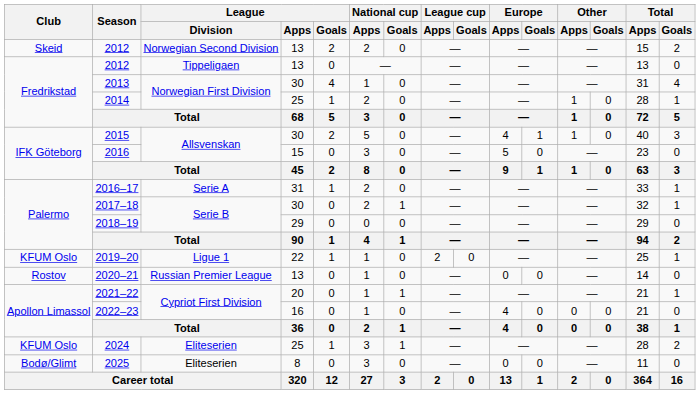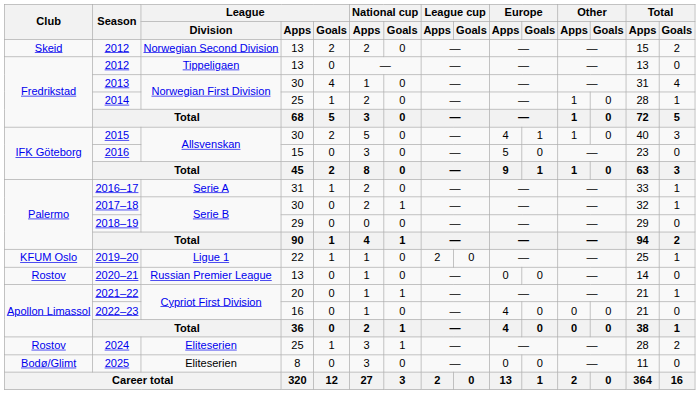 <table class="wikitable" style="text-align:center">
 <tr>
 <th rowspan=2>Club</th>
 <th rowspan=2>Season</th>
 <th colspan=3>League</th>
 <th colspan=2>National cup</th>
 <th colspan=2>League cup</th>
 <th colspan=2>Europe</th>
 <th colspan=2>Other</th>
 <th colspan=2>Total</th>
 </tr>
 <tr>
 <th>Division</th>
 <th>Apps</th>
 <th>Goals</th>
 <th>Apps</th>
 <th>Goals</th>
 <th>Apps</th>
 <th>Goals</th>
 <th>Apps</th>
 <th>Goals</th>
 <th>Apps</th>
 <th>Goals</th>
 <th>Apps</th>
 <th>Goals</th>
 </tr>
 <tr>
 <td><a href='#'>Skeid</a></td>
 <td><a href='#'>2012</a></td>
 <td><a href='#'>Norwegian Second Division</a></td>
 <td>13</td>
 <td>2</td>
 <td>2</td>
 <td>0</td>
 <td colspan=2>—</td>
 <td colspan=2>—</td>
 <td colspan=2>—</td>
 <td>15</td>
 <td>2</td>
 </tr>
 <tr>
 <td rowspan=4><a href='#'>Fredrikstad</a></td>
 <td><a href='#'>2012</a></td>
 <td><a href='#'>Tippeligaen</a></td>
 <td>13</td>
 <td>0</td>
 <td colspan=2>—</td>
 <td colspan=2>—</td>
 <td colspan=2>—</td>
 <td colspan=2>—</td>
 <td>13</td>
 <td>0</td>
 </tr>
 <tr>
 <td><a href='#'>2013</a></td>
 <td rowspan=2><a href='#'>Norwegian First Division</a></td>
 <td>30</td>
 <td>4</td>
 <td>1</td>
 <td>0</td>
 <td colspan=2>—</td>
 <td colspan=2>—</td>
 <td colspan=2>—</td>
 <td>31</td>
 <td>4</td>
 </tr>
 <tr>
 <td><a href='#'>2014</a></td>
 <td>25</td>
 <td>1</td>
 <td>2</td>
 <td>0</td>
 <td colspan=2>—</td>
 <td colspan=2>—</td>
 <td>1</td>
 <td>0</td>
 <td>28</td>
 <td>1</td>
 </tr>
 <tr>
 <th colspan=2>Total</th>
 <th>68</th>
 <th>5</th>
 <th>3</th>
 <th>0</th>
 <th colspan=2>—</th>
 <th colspan=2>—</th>
 <th>1</th>
 <th>0</th>
 <th>72</th>
 <th>5</th>
 </tr>
 <tr>
 <td rowspan=3><a href='#'>IFK Göteborg</a></td>
 <td><a href='#'>2015</a></td>
 <td rowspan="2"><a href='#'>Allsvenskan</a></td>
 <td>30</td>
 <td>2</td>
 <td>5</td>
 <td>0</td>
 <td colspan=2>—</td>
 <td>4</td>
 <td>1</td>
 <td>1</td>
 <td>0</td>
 <td>40</td>
 <td>3</td>
 </tr>
 <tr>
 <td><a href='#'>2016</a></td>
 <td>15</td>
 <td>0</td>
 <td>3</td>
 <td>0</td>
 <td colspan=2>—</td>
 <td>5</td>
 <td>0</td>
 <td colspan=2>—</td>
 <td>23</td>
 <td>0</td>
 </tr>
 <tr>
 <th colspan=2>Total</th>
 <th>45</th>
 <th>2</th>
 <th>8</th>
 <th>0</th>
 <th colspan=2>—</th>
 <th>9</th>
 <th>1</th>
 <th>1</th>
 <th>0</th>
 <th>63</th>
 <th>3</th>
 </tr>
 <tr>
 <td rowspan=4><a href='#'>Palermo</a></td>
 <td><a href='#'>2016–17</a></td>
 <td><a href='#'>Serie A</a></td>
 <td>31</td>
 <td>1</td>
 <td>2</td>
 <td>0</td>
 <td colspan=2>—</td>
 <td colspan=2>—</td>
 <td colspan=2>—</td>
 <td>33</td>
 <td>1</td>
 </tr>
 <tr>
 <td><a href='#'>2017–18</a></td>
 <td rowspan=2><a href='#'>Serie B</a></td>
 <td>30</td>
 <td>0</td>
 <td>2</td>
 <td>1</td>
 <td colspan=2>—</td>
 <td colspan=2>—</td>
 <td colspan=2>—</td>
 <td>32</td>
 <td>1</td>
 </tr>
 <tr>
 <td><a href='#'>2018–19</a></td>
 <td>29</td>
 <td>0</td>
 <td>0</td>
 <td>0</td>
 <td colspan=2>—</td>
 <td colspan=2>—</td>
 <td colspan=2>—</td>
 <td>29</td>
 <td>0</td>
 </tr>
 <tr>
 <th colspan=2>Total</th>
 <th>90</th>
 <th>1</th>
 <th>4</th>
 <th>1</th>
 <th colspan=2>—</th>
 <th colspan=2>—</th>
 <th colspan=2>—</th>
 <th>94</th>
 <th>2</th>
 </tr>
 <tr>
 <td><a href='#'>KFUM Oslo</a></td>
 <td><a href='#'>2019–20</a></td>
 <td><a href='#'>Ligue 1</a></td>
 <td>22</td>
 <td>1</td>
 <td>1</td>
 <td>0</td>
 <td>2</td>
 <td>0</td>
 <td colspan=2>—</td>
 <td colspan=2>—</td>
 <td>25</td>
 <td>1</td>
 </tr>
 <tr>
 <td><a href='#'>Rostov</a></td>
 <td><a href='#'>2020–21</a></td>
 <td><a href='#'>Russian Premier League</a></td>
 <td>13</td>
 <td>0</td>
 <td>1</td>
 <td>0</td>
 <td colspan=2>—</td>
 <td>0</td>
 <td>0</td>
 <td colspan=2>—</td>
 <td>14</td>
 <td>0</td>
 </tr>
 <tr>
 <td rowspan=3><a href='#'>Apollon Limassol</a></td>
 <td><a href='#'>2021–22</a></td>
 <td rowspan=2><a href='#'>Cypriot First Division</a></td>
 <td>20</td>
 <td>0</td>
 <td>1</td>
 <td>1</td>
 <td colspan=2>—</td>
 <td colspan=2>—</td>
 <td colspan=2>—</td>
 <td>21</td>
 <td>1</td>
 </tr>
 <tr>
 <td><a href='#'>2022–23</a></td>
 <td>16</td>
 <td>0</td>
 <td>1</td>
 <td>0</td>
 <td colspan=2>—</td>
 <td>4</td>
 <td>0</td>
 <td>0</td>
 <td>0</td>
 <td>21</td>
 <td>0</td>
 </tr>
 <tr>
 <th colspan=2>Total</th>
 <th>36</th>
 <th>0</th>
 <th>2</th>
 <th>1</th>
 <th colspan=2>—</th>
 <th>4</th>
 <th>0</th>
 <th>0</th>
 <th>0</th>
 <th>38</th>
 <th>1</th>
 </tr>
 <tr>
-<td><a href='#'>KFUM Oslo</a></td>
+<td><a href='#'>Rostov</a></td>
 <td><a href='#'>2024</a></td>
 <td><a href='#'>Eliteserien</a></td>
 <td>25</td>
 <td>1</td>
 <td>3</td>
 <td>1</td>
 <td colspan=2>—</td>
 <td colspan=2>—</td>
 <td colspan=2>—</td>
 <td>28</td>
 <td>2</td>
 </tr>
 <tr>
 <td><a href='#'>Bodø/Glimt</a></td>
 <td><a href='#'>2025</a></td>
 <td>Eliteserien</td>
 <td>8</td>
 <td>0</td>
 <td>3</td>
 <td>0</td>
 <td colspan=2>—</td>
 <td>0</td>
 <td>0</td>
 <td colspan=2>—</td>
 <td>11</td>
 <td>0</td>
 </tr>
 <tr>
 <th colspan=3>Career total</th>
 <th>320</th>
 <th>12</th>
 <th>27</th>
 <th>3</th>
 <th>2</th>
 <th>0</th>
 <th>13</th>
 <th>1</th>
 <th>2</th>
 <th>0</th>
 <th>364</th>
 <th>16</th>
 </tr>
 </table>
